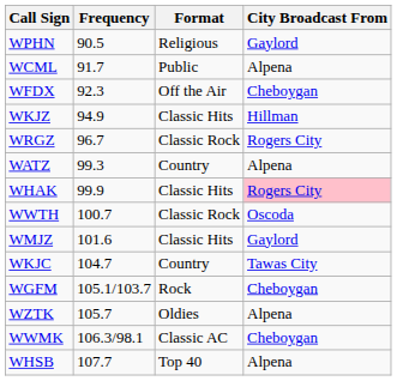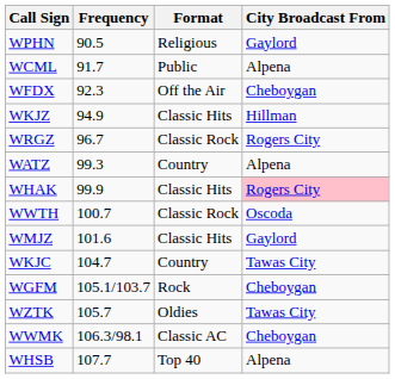 <table class="wikitable">
 <tr>
 <th>Call Sign</th>
 <th>Frequency</th>
 <th>Format</th>
 <th>City Broadcast From</th>
 </tr>
 <tr>
 <td><a href='#'>WPHN</a></td>
 <td>90.5</td>
 <td>Religious</td>
 <td><a href='#'>Gaylord</a></td>
 </tr>
 <tr>
 <td><a href='#'>WCML</a></td>
 <td>91.7</td>
 <td>Public</td>
 <td>Alpena</td>
 </tr>
 <tr>
 <td><a href='#'>WFDX</a></td>
 <td>92.3</td>
 <td>Off the Air</td>
 <td><a href='#'>Cheboygan</a></td>
 </tr>
 <tr>
 <td><a href='#'>WKJZ</a></td>
 <td>94.9</td>
 <td>Classic Hits</td>
 <td><a href='#'>Hillman</a></td>
 </tr>
 <tr>
 <td><a href='#'>WRGZ</a></td>
 <td>96.7</td>
 <td>Classic Rock</td>
 <td><a href='#'>Rogers City</a></td>
 </tr>
 <tr>
 <td><a href='#'>WATZ</a></td>
 <td>99.3</td>
 <td>Country</td>
 <td>Alpena</td>
 </tr>
 <tr>
 <td><a href='#'>WHAK</a></td>
 <td>99.9</td>
 <td>Classic Hits</td>
 <td style="background: pink;"><a href='#'>Rogers City</a></td>
 </tr>
 <tr>
 <td><a href='#'>WWTH</a></td>
 <td>100.7</td>
 <td>Classic Rock</td>
 <td><a href='#'>Oscoda</a></td>
 </tr>
 <tr>
 <td><a href='#'>WMJZ</a></td>
 <td>101.6</td>
 <td>Classic Hits</td>
 <td><a href='#'>Gaylord</a></td>
 </tr>
 <tr>
 <td><a href='#'>WKJC</a></td>
 <td>104.7</td>
 <td>Country</td>
 <td><a href='#'>Tawas City</a></td>
 </tr>
 <tr>
 <td><a href='#'>WGFM</a></td>
 <td>105.1/103.7</td>
 <td>Rock</td>
 <td><a href='#'>Cheboygan</a></td>
 </tr>
 <tr>
 <td><a href='#'>WZTK</a></td>
 <td>105.7</td>
 <td>Oldies</td>
-<td>Alpena</td>
+<td><a href='#'>Tawas City</a></td>
 </tr>
 <tr>
 <td><a href='#'>WWMK</a></td>
 <td>106.3/98.1</td>
 <td>Classic AC</td>
 <td><a href='#'>Cheboygan</a></td>
 </tr>
 <tr>
 <td><a href='#'>WHSB</a></td>
 <td>107.7</td>
 <td>Top 40</td>
 <td>Alpena</td>
 </tr>
 </table>
